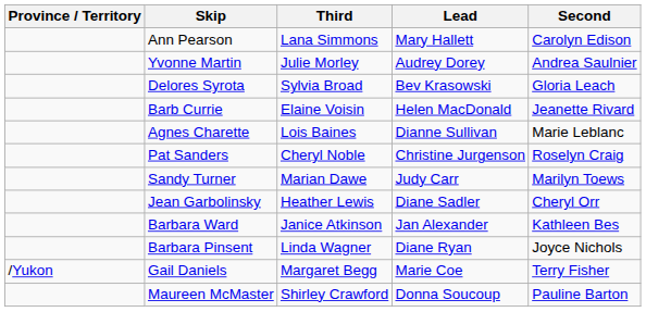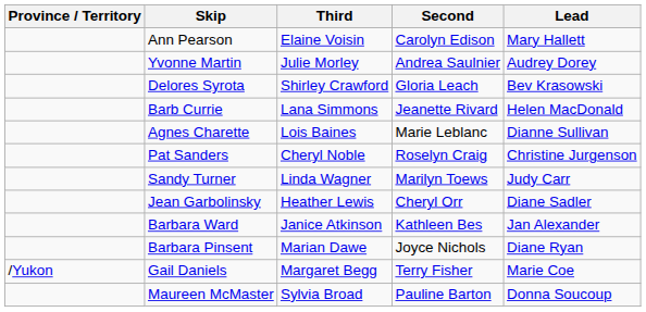 <table class="wikitable">
 <tr>
 <th>Province / Territory</th>
 <th>Skip</th>
 <th>Third</th>
+<th>Second</th>
 <th>Lead</th>
-<th>Second</th>
 </tr>
 <tr>
 <td></td>
 <td>Ann Pearson</td>
-<td><a href='#'>Lana Simmons</a></td>
+<td><a href='#'>Elaine Voisin</a></td>
+<td><a href='#'>Carolyn Edison</a></td>
 <td><a href='#'>Mary Hallett</a></td>
-<td><a href='#'>Carolyn Edison</a></td>
 </tr>
 <tr>
 <td></td>
 <td><a href='#'>Yvonne Martin</a></td>
 <td><a href='#'>Julie Morley</a></td>
+<td><a href='#'>Andrea Saulnier</a></td>
 <td><a href='#'>Audrey Dorey</a></td>
-<td><a href='#'>Andrea Saulnier</a></td>
 </tr>
 <tr>
 <td></td>
 <td><a href='#'>Delores Syrota</a></td>
-<td><a href='#'>Sylvia Broad</a></td>
+<td><a href='#'>Shirley Crawford</a></td>
+<td><a href='#'>Gloria Leach</a></td>
 <td><a href='#'>Bev Krasowski</a></td>
-<td><a href='#'>Gloria Leach</a></td>
 </tr>
 <tr>
 <td></td>
 <td><a href='#'>Barb Currie</a></td>
-<td><a href='#'>Elaine Voisin</a></td>
+<td><a href='#'>Lana Simmons</a></td>
+<td><a href='#'>Jeanette Rivard</a></td>
 <td><a href='#'>Helen MacDonald</a></td>
-<td><a href='#'>Jeanette Rivard</a></td>
 </tr>
 <tr>
 <td></td>
 <td><a href='#'>Agnes Charette</a></td>
 <td><a href='#'>Lois Baines</a></td>
+<td>Marie Leblanc</td>
 <td><a href='#'>Dianne Sullivan</a></td>
-<td>Marie Leblanc</td>
 </tr>
 <tr>
 <td></td>
 <td><a href='#'>Pat Sanders</a></td>
 <td><a href='#'>Cheryl Noble</a></td>
+<td><a href='#'>Roselyn Craig</a></td>
 <td><a href='#'>Christine Jurgenson</a></td>
-<td><a href='#'>Roselyn Craig</a></td>
 </tr>
 <tr>
 <td></td>
 <td><a href='#'>Sandy Turner</a></td>
-<td><a href='#'>Marian Dawe</a></td>
+<td><a href='#'>Linda Wagner</a></td>
+<td><a href='#'>Marilyn Toews</a></td>
 <td><a href='#'>Judy Carr</a></td>
-<td><a href='#'>Marilyn Toews</a></td>
 </tr>
 <tr>
 <td></td>
 <td><a href='#'>Jean Garbolinsky</a></td>
 <td><a href='#'>Heather Lewis</a></td>
+<td><a href='#'>Cheryl Orr</a></td>
 <td><a href='#'>Diane Sadler</a></td>
-<td><a href='#'>Cheryl Orr</a></td>
 </tr>
 <tr>
 <td></td>
 <td><a href='#'>Barbara Ward</a></td>
 <td><a href='#'>Janice Atkinson</a></td>
+<td><a href='#'>Kathleen Bes</a></td>
 <td><a href='#'>Jan Alexander</a></td>
-<td><a href='#'>Kathleen Bes</a></td>
 </tr>
 <tr>
 <td></td>
 <td><a href='#'>Barbara Pinsent</a></td>
-<td><a href='#'>Linda Wagner</a></td>
+<td><a href='#'>Marian Dawe</a></td>
+<td>Joyce Nichols</td>
 <td><a href='#'>Diane Ryan</a></td>
-<td>Joyce Nichols</td>
 </tr>
 <tr>
 <td>/<a href='#'>Yukon</a></td>
 <td><a href='#'>Gail Daniels</a></td>
 <td><a href='#'>Margaret Begg</a></td>
+<td><a href='#'>Terry Fisher</a></td>
 <td><a href='#'>Marie Coe</a></td>
-<td><a href='#'>Terry Fisher</a></td>
 </tr>
 <tr>
 <td></td>
 <td><a href='#'>Maureen McMaster</a></td>
-<td><a href='#'>Shirley Crawford</a></td>
+<td><a href='#'>Sylvia Broad</a></td>
+<td><a href='#'>Pauline Barton</a></td>
 <td><a href='#'>Donna Soucoup</a></td>
-<td><a href='#'>Pauline Barton</a></td>
 </tr>
 </table>
